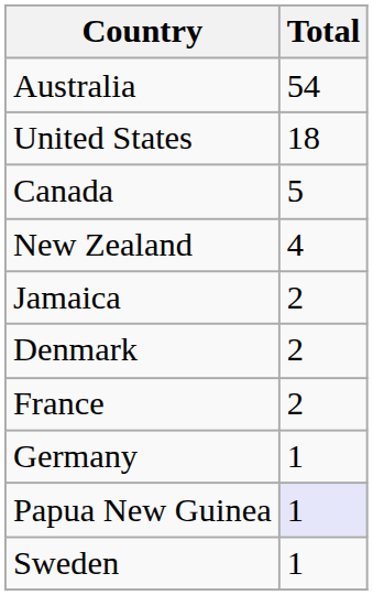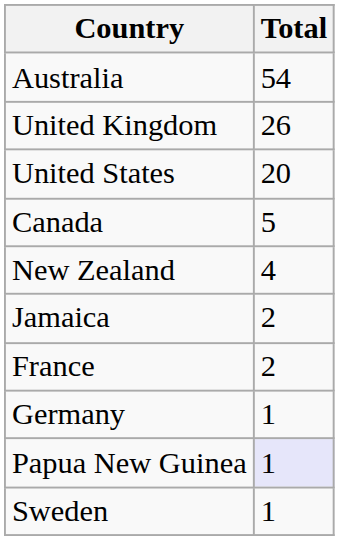 <table class="wikitable sortable">
 <tr>
 <th>Country</th>
 <th>Total</th>
 </tr>
 <tr>
 <td>Australia</td>
 <td>54</td>
 </tr>
 <tr>
+<td>United Kingdom</td>
+<td>26</td>
+</tr>
+<tr>
 <td>United States</td>
-<td>18</td>
+<td>20</td>
 </tr>
 <tr>
 <td>Canada</td>
 <td>5</td>
 </tr>
 <tr>
 <td>New Zealand</td>
 <td>4</td>
 </tr>
 <tr>
 <td>Jamaica</td>
-<td>2</td>
-</tr>
-<tr>
-<td>Denmark</td>
 <td>2</td>
 </tr>
 <tr>
 <td>France</td>
 <td>2</td>
 </tr>
 <tr>
 <td>Germany</td>
 <td>1</td>
 </tr>
 <tr>
 <td>Papua New Guinea</td>
 <td style="background: lavender;">1</td>
 </tr>
 <tr>
 <td>Sweden</td>
 <td>1</td>
 </tr>
 </table>
